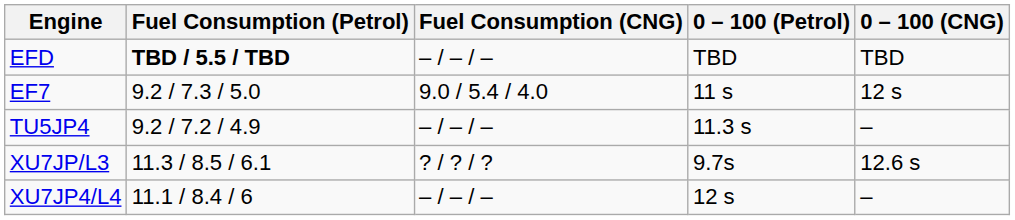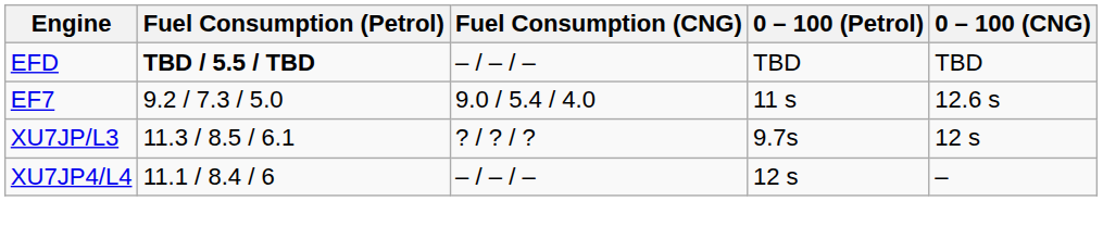 <table class="wikitable">
 <tr>
 <th>Engine</th>
 <th>Fuel Consumption (Petrol)</th>
 <th>Fuel Consumption (CNG)</th>
 <th>0 – 100 (Petrol)</th>
 <th>0 – 100 (CNG)</th>
 </tr>
 <tr>
 <td><a href='#'>EFD</a></td>
 <td><strong>TBD / 5.5 / TBD</strong></td>
 <td>– / – / –</td>
 <td>TBD</td>
 <td>TBD</td>
 </tr>
 <tr>
 <td><a href='#'>EF7</a></td>
 <td>9.2 / 7.3 / 5.0</td>
 <td>9.0 / 5.4 / 4.0</td>
 <td>11 s</td>
-<td>12 s</td>
-</tr>
-<tr>
-<td><a href='#'>TU5JP4</a></td>
-<td>9.2 / 7.2 / 4.9</td>
-<td>– / – / –</td>
-<td>11.3 s</td>
-<td>–</td>
+<td>12.6 s</td>
 </tr>
 <tr>
 <td><a href='#'>XU7JP/L3</a></td>
 <td>11.3 / 8.5 / 6.1</td>
 <td>? / ? / ?</td>
 <td>9.7s</td>
-<td>12.6 s</td>
+<td>12 s</td>
 </tr>
 <tr>
 <td><a href='#'>XU7JP4/L4</a></td>
 <td>11.1 / 8.4 / 6</td>
 <td>– / – / –</td>
 <td>12 s</td>
 <td>–</td>
 </tr>
 </table>
